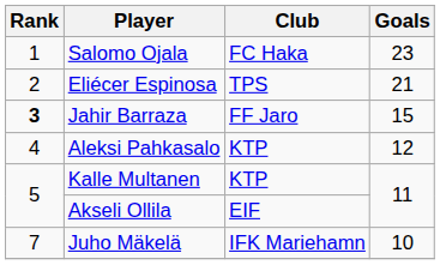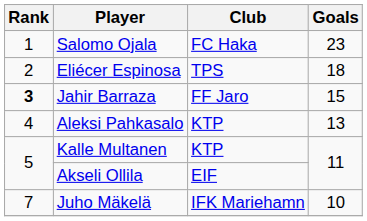 <table class="wikitable" style="text-align:center">
 <tr>
 <th>Rank</th>
 <th>Player</th>
 <th>Club</th>
 <th>Goals</th>
 </tr>
 <tr>
 <td rowspan=1>1</td>
 <td align="left"> <a href='#'>Salomo Ojala</a></td>
 <td align="left"><a href='#'>FC Haka</a></td>
 <td rowspan=1>23</td>
 </tr>
 <tr>
 <td rowspan=1>2</td>
 <td align="left"> <a href='#'>Eliécer Espinosa</a></td>
 <td align="left"><a href='#'>TPS</a></td>
-<td rowspan=1>21</td>
+<td rowspan=1>18</td>
 </tr>
 <tr>
 <td rowspan=1><strong>3</strong></td>
 <td align="left"> <a href='#'>Jahir Barraza</a></td>
 <td align="left"><a href='#'>FF Jaro</a></td>
 <td rowspan=1>15</td>
 </tr>
 <tr>
 <td rowspan=1>4</td>
 <td align="left"> <a href='#'>Aleksi Pahkasalo</a></td>
 <td align="left"><a href='#'>KTP</a></td>
-<td rowspan=1>12</td>
+<td rowspan=1>13</td>
 </tr>
 <tr>
 <td rowspan=2>5</td>
 <td align="left"> <a href='#'>Kalle Multanen</a></td>
 <td align="left"><a href='#'>KTP</a></td>
 <td rowspan=2>11</td>
 </tr>
 <tr>
 <td align="left"> <a href='#'>Akseli Ollila</a></td>
 <td align="left"><a href='#'>EIF</a></td>
 </tr>
 <tr>
 <td rowspan=1>7</td>
 <td align="left"> <a href='#'>Juho Mäkelä</a></td>
 <td align="left"><a href='#'>IFK Mariehamn</a></td>
 <td rowspan=1>10</td>
 </tr>
 <tr>
 </tr>
 </table>
